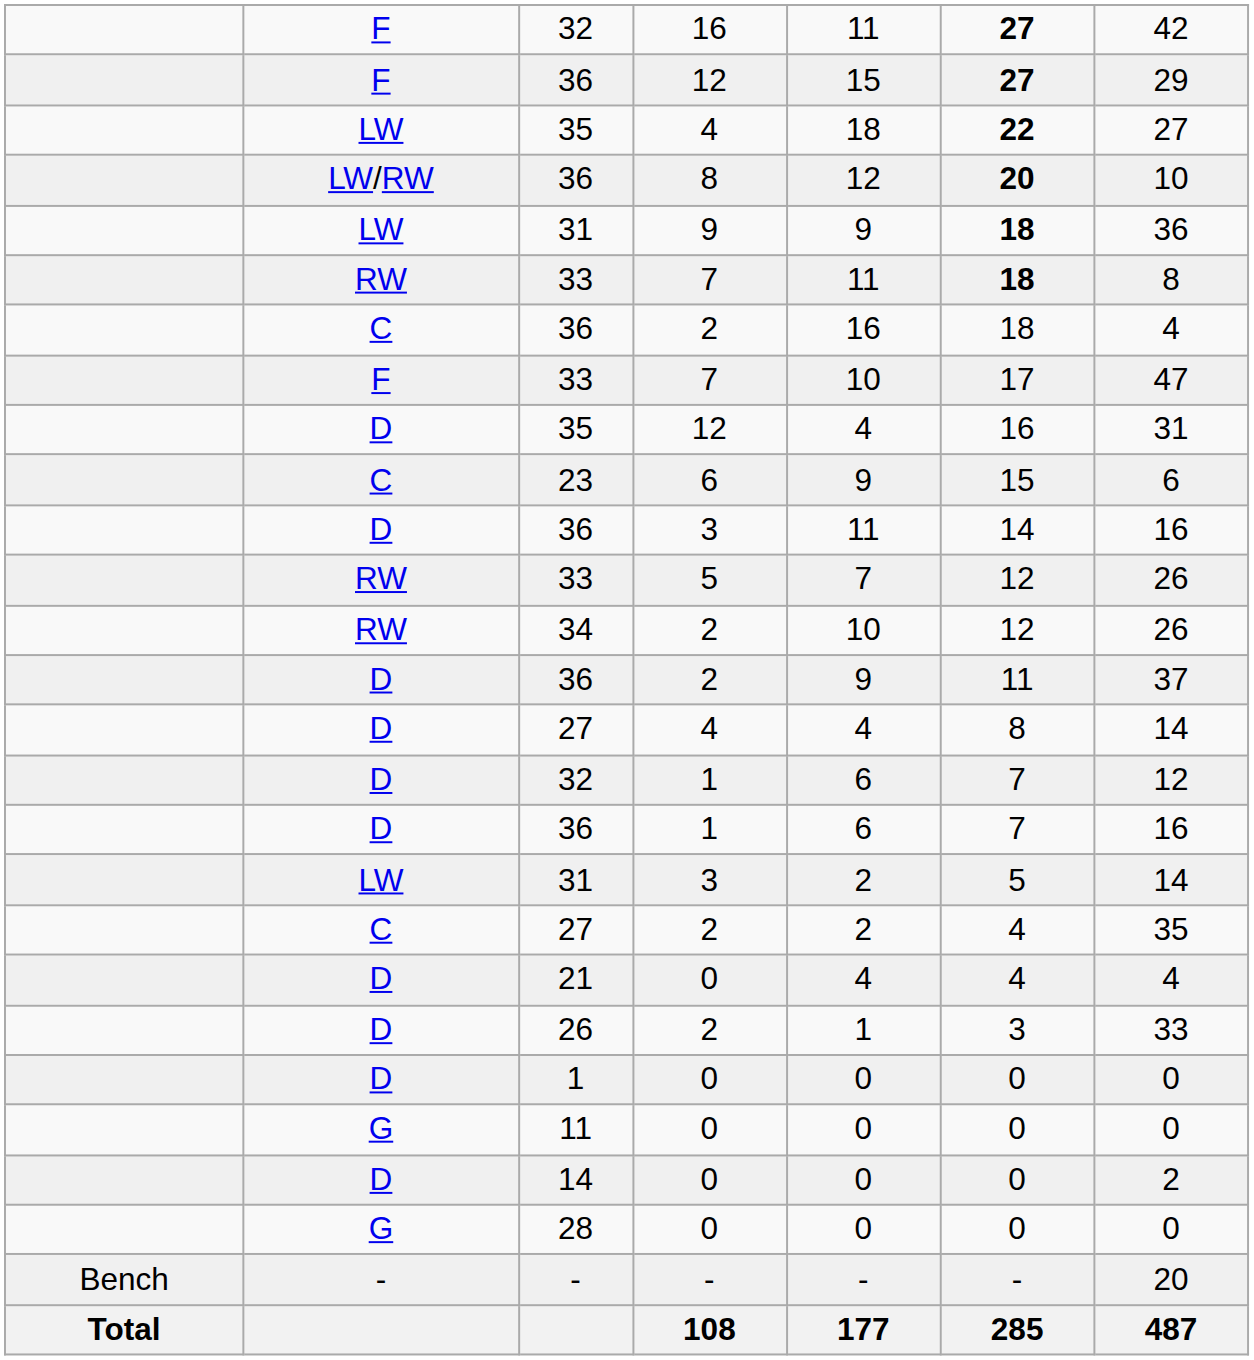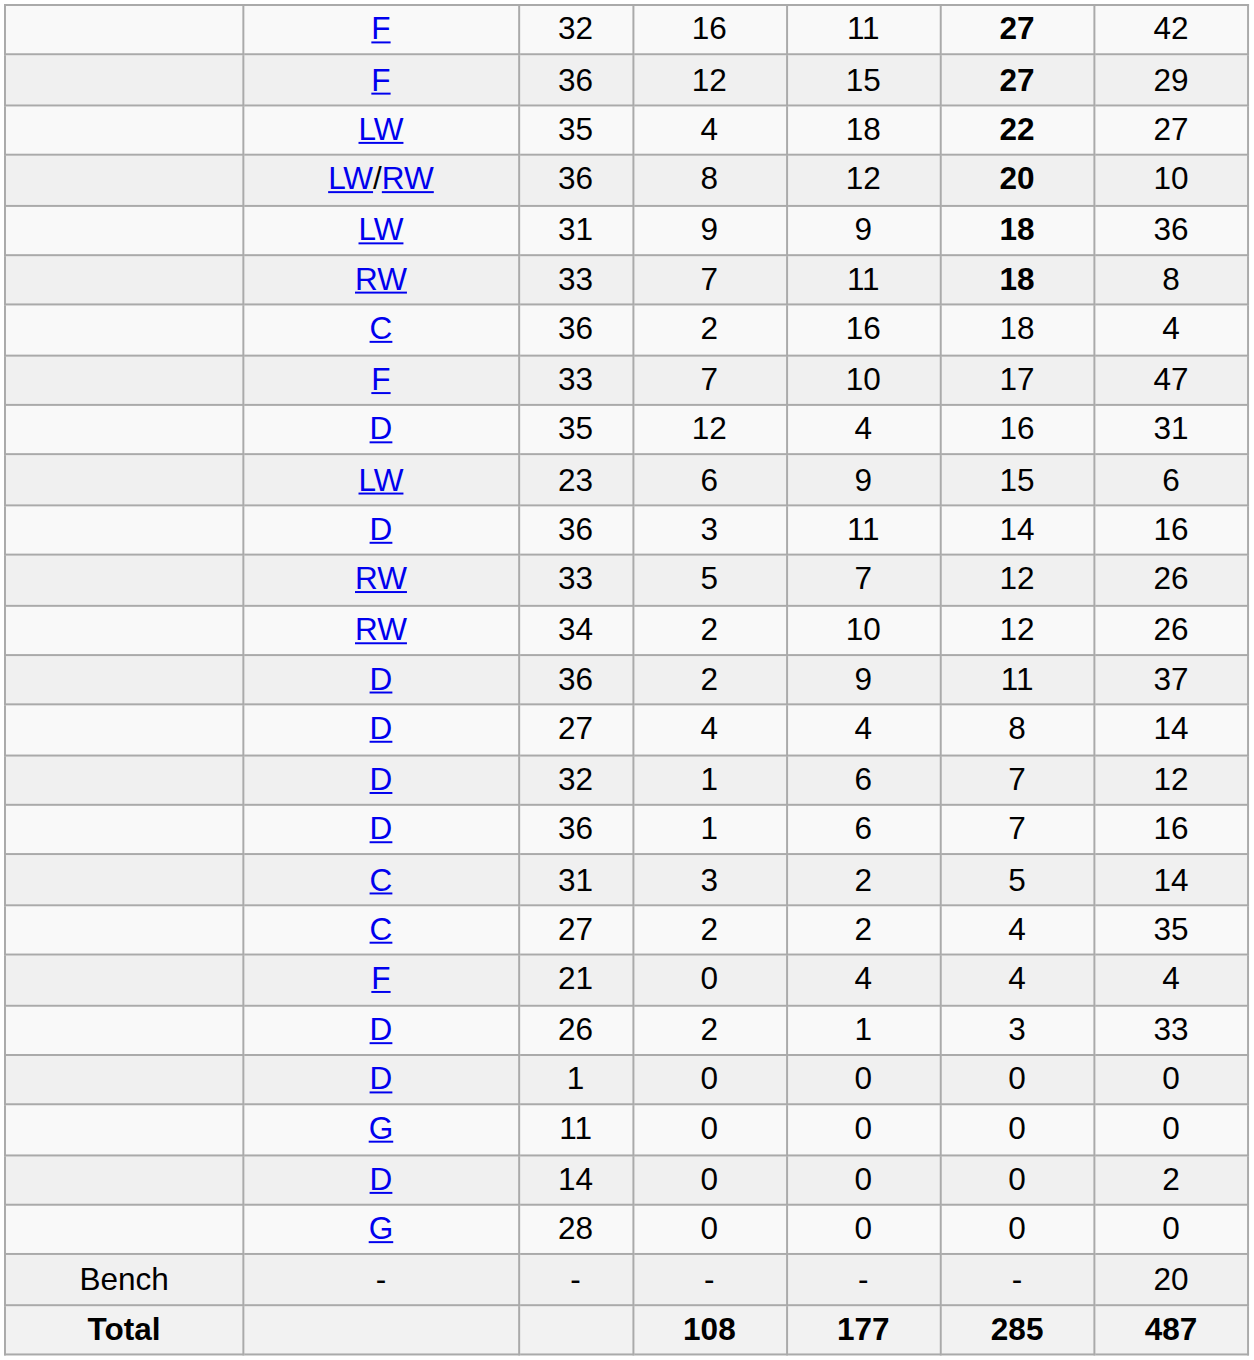 <table class="wikitable sortable" width ="50%">
 <tr align="center">
 </tr>
 <tr align="center" bgcolor="">
 <td></td>
 <td><a href='#'>F</a></td>
 <td>32</td>
 <td>16</td>
 <td>11</td>
 <td><strong>27</strong></td>
 <td>42</td>
 </tr>
 <tr align="center" bgcolor="f0f0f0">
 <td></td>
 <td><a href='#'>F</a></td>
 <td>36</td>
 <td>12</td>
 <td>15</td>
 <td><strong>27</strong></td>
 <td>29</td>
 </tr>
 <tr align="center" bgcolor="">
 <td></td>
 <td><a href='#'>LW</a></td>
 <td>35</td>
 <td>4</td>
 <td>18</td>
 <td><strong>22</strong></td>
 <td>27</td>
 </tr>
 <tr align="center" bgcolor="f0f0f0">
 <td></td>
 <td><a href='#'>LW</a>/<a href='#'>RW</a></td>
 <td>36</td>
 <td>8</td>
 <td>12</td>
 <td><strong>20</strong></td>
 <td>10</td>
 </tr>
 <tr align="center" bgcolor="">
 <td></td>
 <td><a href='#'>LW</a></td>
 <td>31</td>
 <td>9</td>
 <td>9</td>
 <td><strong>18</strong></td>
 <td>36</td>
 </tr>
 <tr align="center" bgcolor="f0f0f0">
 <td></td>
 <td><a href='#'>RW</a></td>
 <td>33</td>
 <td>7</td>
 <td>11</td>
 <td><strong>18<em></td>
 <td>8</td>
 </tr>
 <tr align="center" bgcolor="">
 <td></td>
 <td><a href='#'>C</a></td>
 <td>36</td>
 <td>2</td>
 <td>16</td>
 <td></strong>18<strong></td>
 <td>4</td>
 </tr>
 <tr align="center" bgcolor="f0f0f0">
 <td></td>
 <td><a href='#'>F</a></td>
 <td>33</td>
 <td>7</td>
 <td>10</td>
 <td></strong>17<strong></td>
 <td>47</td>
 </tr>
 <tr align="center" bgcolor="">
 <td></td>
 <td><a href='#'>D</a></td>
 <td>35</td>
 <td>12</td>
 <td>4</td>
 <td></strong>16<strong></td>
 <td>31</td>
 </tr>
 <tr align="center" bgcolor="f0f0f0">
 <td></td>
-<td><a href='#'>C</a></td>
+<td><a href='#'>LW</a></td>
 <td>23</td>
 <td>6</td>
 <td>9</td>
 <td></strong>15<strong></td>
 <td>6</td>
 </tr>
 <tr align="center" bgcolor="">
 <td></td>
 <td><a href='#'>D</a></td>
 <td>36</td>
 <td>3</td>
 <td>11</td>
 <td></strong>14<strong></td>
 <td>16</td>
 </tr>
 <tr align="center" bgcolor="f0f0f0">
 <td></td>
 <td><a href='#'>RW</a></td>
 <td>33</td>
 <td>5</td>
 <td>7</td>
 <td></strong>12<strong></td>
 <td>26</td>
 </tr>
 <tr align="center" bgcolor="">
 <td></td>
 <td><a href='#'>RW</a></td>
 <td>34</td>
 <td>2</td>
 <td>10</td>
 <td></strong>12<strong></td>
 <td>26</td>
 </tr>
 <tr align="center" bgcolor="f0f0f0">
 <td></td>
 <td><a href='#'>D</a></td>
 <td>36</td>
 <td>2</td>
 <td>9</td>
 <td></strong>11<strong></td>
 <td>37</td>
 </tr>
 <tr align="center" bgcolor="">
 <td></td>
 <td><a href='#'>D</a></td>
 <td>27</td>
 <td>4</td>
 <td>4</td>
 <td></strong>8<strong></td>
 <td>14</td>
 </tr>
 <tr align="center" bgcolor="f0f0f0">
 <td></td>
 <td><a href='#'>D</a></td>
 <td>32</td>
 <td>1</td>
 <td>6</td>
 <td></strong>7<strong></td>
 <td>12</td>
 </tr>
 <tr align="center" bgcolor="">
 <td></td>
 <td><a href='#'>D</a></td>
 <td>36</td>
 <td>1</td>
 <td>6</td>
 <td></strong>7<strong></td>
 <td>16</td>
 </tr>
 <tr align="center" bgcolor="f0f0f0">
 <td></td>
-<td><a href='#'>LW</a></td>
+<td><a href='#'>C</a></td>
 <td>31</td>
 <td>3</td>
 <td>2</td>
 <td></strong>5<strong></td>
 <td>14</td>
 </tr>
 <tr align="center" bgcolor="">
 <td></td>
 <td><a href='#'>C</a></td>
 <td>27</td>
 <td>2</td>
 <td>2</td>
 <td></strong>4<strong></td>
 <td>35</td>
 </tr>
 <tr align="center" bgcolor="f0f0f0">
 <td></td>
-<td><a href='#'>D</a></td>
+<td><a href='#'>F</a></td>
 <td>21</td>
 <td>0</td>
 <td>4</td>
 <td></strong>4<strong></td>
 <td>4</td>
 </tr>
 <tr align="center" bgcolor="">
 <td></td>
 <td><a href='#'>D</a></td>
 <td>26</td>
 <td>2</td>
 <td>1</td>
 <td></strong>3<strong></td>
 <td>33</td>
 </tr>
 <tr align="center" bgcolor="f0f0f0">
 <td></td>
 <td><a href='#'>D</a></td>
 <td>1</td>
 <td>0</td>
 <td>0</td>
 <td></strong>0<strong></td>
 <td>0</td>
 </tr>
 <tr align="center" bgcolor="">
 <td></td>
 <td><a href='#'>G</a></td>
 <td>11</td>
 <td>0</td>
 <td>0</td>
 <td></strong>0<strong></td>
 <td>0</td>
 </tr>
 <tr align="center" bgcolor="f0f0f0">
 <td></td>
 <td><a href='#'>D</a></td>
 <td>14</td>
 <td>0</td>
 <td>0</td>
 <td></strong>0<strong></td>
 <td>2</td>
 </tr>
 <tr align="center" bgcolor="">
 <td></td>
 <td><a href='#'>G</a></td>
 <td>28</td>
 <td>0</td>
 <td>0</td>
 <td></strong>0<strong></td>
 <td>0</td>
 </tr>
 <tr align="center" bgcolor="f0f0f0">
 <td>Bench</td>
 <td>-</td>
 <td>-</td>
 <td>-</td>
 <td>-</td>
 <td>-</td>
 <td>20</td>
 </tr>
 <tr>
 <th>Total</th>
 <th></th>
 <th></th>
 <th>108</th>
 <th>177</th>
 <th>285</th>
 <th>487</th>
 </tr>
 </table>
